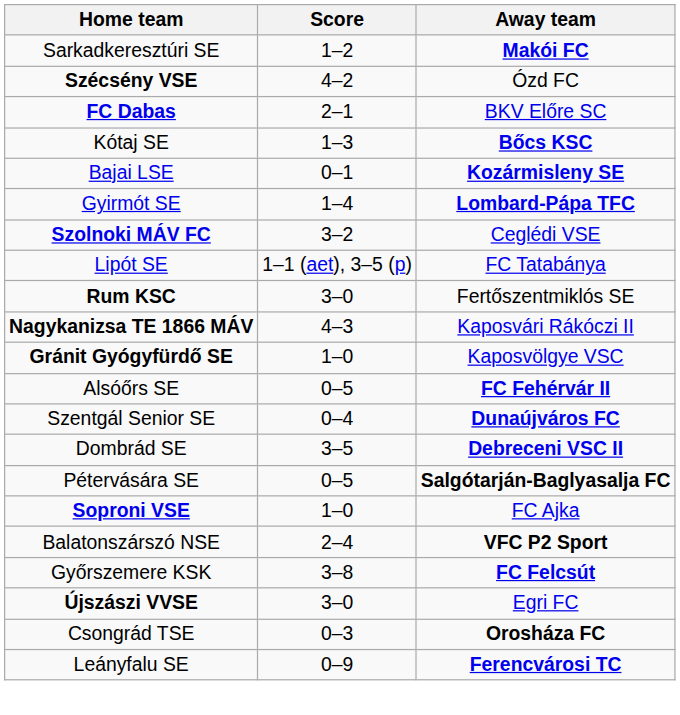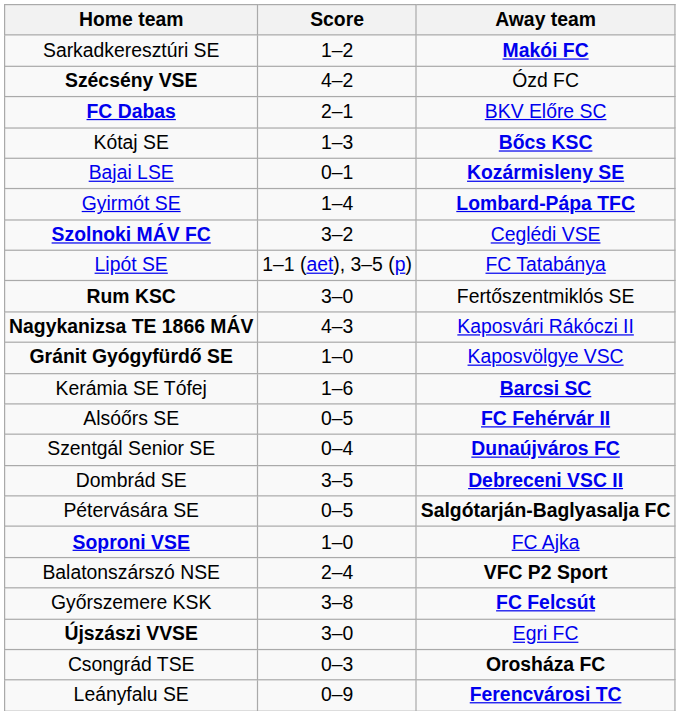 <table class="wikitable" style="text-align: center">
 <tr>
 <th>Home team</th>
 <th>Score</th>
 <th>Away team</th>
 </tr>
 <tr>
 <td>Sarkadkeresztúri SE</td>
 <td>1–2</td>
 <td><strong><a href='#'>Makói FC</a></strong></td>
 </tr>
 <tr>
 <td><strong>Szécsény VSE</strong></td>
 <td>4–2</td>
 <td>Ózd FC</td>
 </tr>
 <tr>
 <td><strong><a href='#'>FC Dabas</a></strong></td>
 <td>2–1</td>
 <td><a href='#'>BKV Előre SC</a></td>
 </tr>
 <tr>
 <td>Kótaj SE</td>
 <td>1–3</td>
 <td><strong><a href='#'>Bőcs KSC</a></strong></td>
 </tr>
 <tr>
 <td><a href='#'>Bajai LSE</a></td>
 <td>0–1</td>
 <td><strong><a href='#'>Kozármisleny SE</a></strong></td>
 </tr>
 <tr>
 <td><a href='#'>Gyirmót SE</a></td>
 <td>1–4</td>
 <td><strong><a href='#'>Lombard-Pápa TFC</a></strong></td>
 </tr>
 <tr>
 <td><strong><a href='#'>Szolnoki MÁV FC</a></strong></td>
 <td>3–2</td>
 <td><a href='#'>Ceglédi VSE</a></td>
 </tr>
 <tr>
 <td><a href='#'>Lipót SE</a></td>
 <td>1–1 (<a href='#'>aet</a>), 3–5 (<a href='#'>p</a>)</td>
 <td><a href='#'>FC Tatabánya</a></td>
 </tr>
 <tr>
 <td><strong>Rum KSC</strong></td>
 <td>3–0</td>
 <td>Fertőszentmiklós SE</td>
 </tr>
 <tr>
 <td><strong>Nagykanizsa TE 1866 MÁV</strong></td>
 <td>4–3</td>
 <td><a href='#'>Kaposvári Rákóczi II</a></td>
 </tr>
 <tr>
 <td><strong>Gránit Gyógyfürdő SE</strong></td>
 <td>1–0</td>
 <td><a href='#'>Kaposvölgye VSC</a></td>
 </tr>
 <tr>
+<td>Kerámia SE Tófej</td>
+<td>1–6</td>
+<td><strong><a href='#'>Barcsi SC</a></strong></td>
+</tr>
+<tr>
 <td>Alsóőrs SE</td>
 <td>0–5</td>
 <td><strong><a href='#'>FC Fehérvár II</a></strong></td>
 </tr>
 <tr>
 <td>Szentgál Senior SE</td>
 <td>0–4</td>
 <td><strong><a href='#'>Dunaújváros FC</a></strong></td>
 </tr>
 <tr>
 <td>Dombrád SE</td>
 <td>3–5</td>
 <td><strong><a href='#'>Debreceni VSC II</a></strong></td>
 </tr>
 <tr>
 <td>Pétervására SE</td>
 <td>0–5</td>
 <td><strong>Salgótarján-Baglyasalja FC</strong></td>
 </tr>
 <tr>
 <td><strong><a href='#'>Soproni VSE</a></strong></td>
 <td>1–0</td>
 <td><a href='#'>FC Ajka</a></td>
 </tr>
 <tr>
 <td>Balatonszárszó NSE</td>
 <td>2–4</td>
 <td><strong>VFC P2 Sport</strong></td>
 </tr>
 <tr>
 <td>Győrszemere KSK</td>
 <td>3–8</td>
 <td><strong><a href='#'>FC Felcsút</a></strong></td>
 </tr>
 <tr>
 <td><strong>Újszászi VVSE</strong></td>
 <td>3–0</td>
 <td><a href='#'>Egri FC</a></td>
 </tr>
 <tr>
 <td>Csongrád TSE</td>
 <td>0–3</td>
 <td><strong>Orosháza FC</strong></td>
 </tr>
 <tr>
 <td>Leányfalu SE</td>
 <td>0–9</td>
 <td><strong><a href='#'>Ferencvárosi TC</a></strong></td>
 </tr>
 </table>
